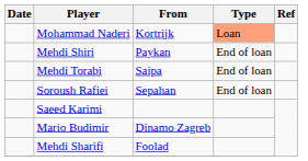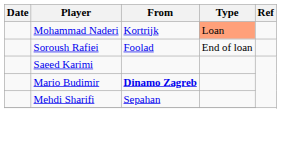 <table class="wikitable">
 <tr>
 <th><strong>Date</strong></th>
 <th><strong>Player</strong></th>
 <th><strong>From</strong></th>
 <th><strong>Type</strong></th>
 <th><strong>Ref</strong></th>
 </tr>
 <tr>
 <td></td>
 <td> <a href='#'>Mohammad Naderi</a></td>
 <td> <a href='#'>Kortrijk</a></td>
 <td style="background: lightsalmon;">Loan</td>
 <td></td>
 </tr>
 <tr>
 <td></td>
-<td> <a href='#'>Mehdi Shiri</a></td>
-<td> <a href='#'>Paykan</a></td>
-<td>End of loan</td>
-<td></td>
-</tr>
-<tr>
-<td></td>
-<td> <a href='#'>Mehdi Torabi</a></td>
-<td> <a href='#'>Saipa</a></td>
-<td>End of loan</td>
-<td></td>
-</tr>
-<tr>
-<td></td>
 <td> <a href='#'>Soroush Rafiei</a></td>
-<td> <a href='#'>Sepahan</a></td>
+<td> <a href='#'>Foolad</a></td>
 <td>End of loan</td>
 <td></td>
 </tr>
 <tr>
 <td></td>
 <td> <a href='#'>Saeed Karimi</a></td>
 <td></td>
 <td></td>
 </tr>
 <tr>
 <td></td>
 <td> <a href='#'>Mario Budimir</a></td>
-<td> <a href='#'>Dinamo Zagreb</a></td>
+<td><strong> <a href='#'>Dinamo Zagreb</a></strong></td>
 <td></td>
 </tr>
 <tr>
 <td></td>
 <td> <a href='#'>Mehdi Sharifi</a></td>
-<td> <a href='#'>Foolad</a></td>
+<td> <a href='#'>Sepahan</a></td>
 <td></td>
 </tr>
 <tr>
 </tr>
 </table>
